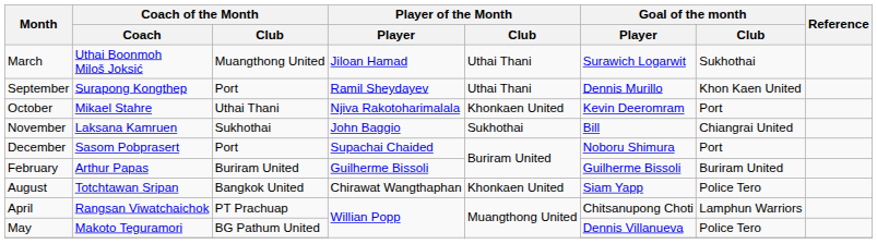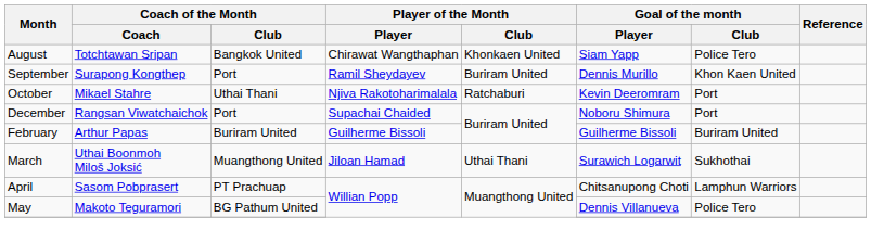 <table class="wikitable">
 <tr>
 <th rowspan="2">Month</th>
 <th colspan="2">Coach of the Month</th>
 <th colspan="2">Player of the Month</th>
 <th colspan="2">Goal of the month</th>
 <th rowspan="2">Reference</th>
 </tr>
 <tr>
 <th>Coach</th>
 <th>Club</th>
 <th>Player</th>
 <th>Club</th>
 <th>Player</th>
 <th>Club</th>
 </tr>
 <tr>
-<td>March</td>
-<td> <a href='#'>Uthai Boonmoh</a><br> <a href='#'>Miloš Joksić</a></td>
-<td>Muangthong United</td>
-<td> <a href='#'>Jiloan Hamad</a></td>
-<td>Uthai Thani</td>
-<td> <a href='#'>Surawich Logarwit</a></td>
-<td>Sukhothai</td>
+<td>August</td>
+<td> <a href='#'>Totchtawan Sripan</a></td>
+<td>Bangkok United</td>
+<td> Chirawat Wangthaphan</td>
+<td>Khonkaen United</td>
+<td> <a href='#'>Siam Yapp</a></td>
+<td>Police Tero</td>
 <td align=center></td>
 </tr>
 <tr>
 <td>September</td>
 <td> <a href='#'>Surapong Kongthep</a></td>
 <td>Port</td>
 <td> <a href='#'>Ramil Sheydayev</a></td>
-<td>Uthai Thani</td>
+<td>Buriram United</td>
 <td> <a href='#'>Dennis Murillo</a></td>
 <td>Khon Kaen United</td>
 <td align=center></td>
 </tr>
 <tr>
 <td>October</td>
 <td> <a href='#'>Mikael Stahre</a></td>
 <td>Uthai Thani</td>
 <td> <a href='#'>Njiva Rakotoharimalala</a></td>
-<td>Khonkaen United</td>
+<td>Ratchaburi</td>
 <td> <a href='#'>Kevin Deeromram</a></td>
 <td>Port</td>
 <td align=center></td>
 </tr>
 <tr>
-<td>November</td>
-<td> <a href='#'>Laksana Kamruen</a></td>
-<td>Sukhothai</td>
-<td> <a href='#'>John Baggio</a></td>
-<td>Sukhothai</td>
-<td> <a href='#'>Bill</a></td>
-<td>Chiangrai United</td>
-<td align=center></td>
-</tr>
-<tr>
 <td>December</td>
-<td> <a href='#'>Sasom Pobprasert</a></td>
+<td> <a href='#'>Rangsan Viwatchaichok</a></td>
 <td>Port</td>
 <td> <a href='#'>Supachai Chaided</a></td>
 <td rowspan="2">Buriram United</td>
 <td> <a href='#'>Noboru Shimura</a></td>
 <td>Port</td>
 <td align=center></td>
 </tr>
 <tr>
 <td>February</td>
 <td> <a href='#'>Arthur Papas</a></td>
 <td>Buriram United</td>
 <td> <a href='#'>Guilherme Bissoli</a></td>
 <td> <a href='#'>Guilherme Bissoli</a></td>
 <td>Buriram United</td>
 <td align=center></td>
 </tr>
 <tr>
-<td>August</td>
-<td> <a href='#'>Totchtawan Sripan</a></td>
-<td>Bangkok United</td>
-<td> Chirawat Wangthaphan</td>
-<td>Khonkaen United</td>
-<td> <a href='#'>Siam Yapp</a></td>
-<td>Police Tero</td>
+<td>March</td>
+<td> <a href='#'>Uthai Boonmoh</a><br> <a href='#'>Miloš Joksić</a></td>
+<td>Muangthong United</td>
+<td> <a href='#'>Jiloan Hamad</a></td>
+<td>Uthai Thani</td>
+<td> <a href='#'>Surawich Logarwit</a></td>
+<td>Sukhothai</td>
 <td align=center></td>
 </tr>
 <tr>
 <td>April</td>
-<td> <a href='#'>Rangsan Viwatchaichok</a></td>
+<td> <a href='#'>Sasom Pobprasert</a></td>
 <td>PT Prachuap</td>
 <td rowspan="3"> <a href='#'>Willian Popp</a></td>
 <td rowspan="3">Muangthong United</td>
 <td> Chitsanupong Choti</td>
 <td>Lamphun Warriors</td>
 <td align=center></td>
 </tr>
 <tr>
 <td>May</td>
 <td> <a href='#'>Makoto Teguramori</a></td>
 <td>BG Pathum United</td>
 <td> <a href='#'>Dennis Villanueva</a></td>
 <td>Police Tero</td>
 <td align=center></td>
 </tr>
 <tr>
 </tr>
 </table>
